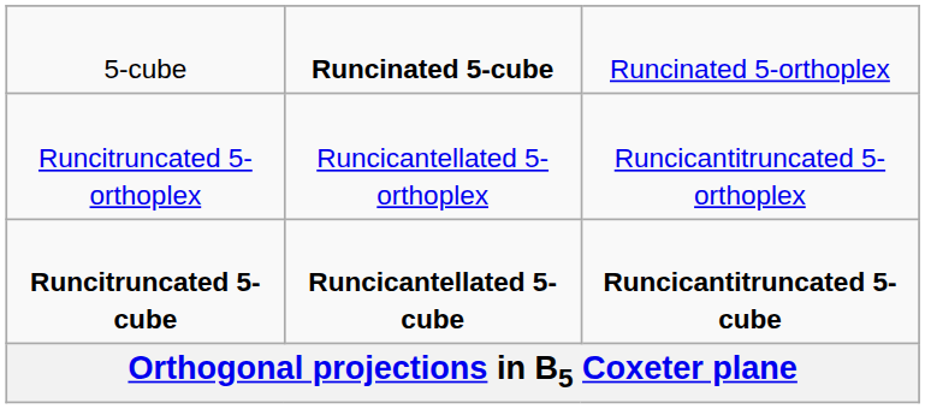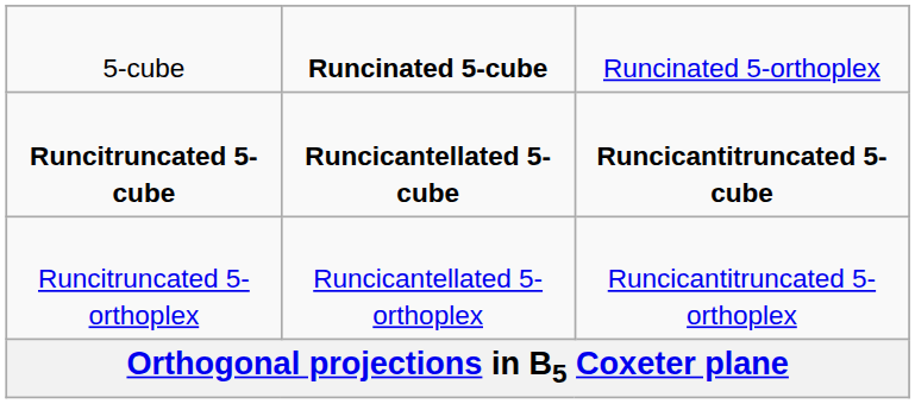 <table class=wikitable align=right width=450 style="margin-left:1em;">
 <tr align=center valign=top>
 <td><br><small>5-cube</small><br></td>
 <td><br><small><strong>Runcinated 5-cube</strong></small><br></td>
 <td><br><small><a href='#'>Runcinated 5-orthoplex</a></small><br></td>
 </tr>
 <tr align=center valign=top>
+<td><br><small><strong>Runcitruncated 5-cube</strong></small><br></td>
+<td><br><small><strong>Runcicantellated 5-cube</strong></small><br></td>
+<td><br><small><strong>Runcicantitruncated 5-cube</strong></small><br></td>
+</tr>
+<tr align=center valign=top>
 <td><br><small><a href='#'>Runcitruncated 5-orthoplex</a></small><br></td>
 <td><br><small><a href='#'>Runcicantellated 5-orthoplex</a></small><br></td>
 <td><br><small><a href='#'>Runcicantitruncated 5-orthoplex</a></small><br></td>
-</tr>
-<tr align=center valign=top>
-<td><br><small><strong>Runcitruncated 5-cube</strong></small><br></td>
-<td><br><small><strong>Runcicantellated 5-cube</strong></small><br></td>
-<td><br><small><strong>Runcicantitruncated 5-cube</strong></small><br></td>
 </tr>
 <tr>
 <th colspan=3><a href='#'>Orthogonal projections</a> in B<sub>5</sub> <a href='#'>Coxeter plane</a></th>
 </tr>
 </table>
